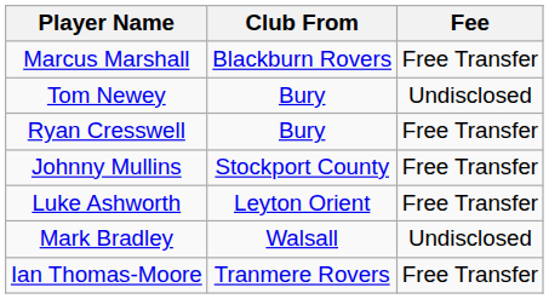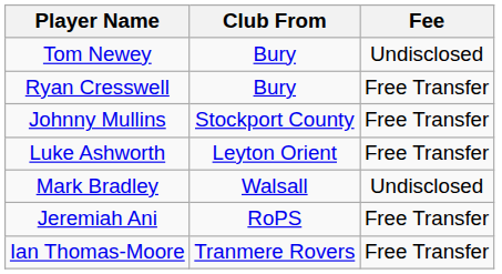 <table class="wikitable" style="text-align: center">
 <tr>
 <th>Player Name</th>
 <th>Club From</th>
 <th>Fee</th>
-</tr>
-<tr>
-<td> <a href='#'>Marcus Marshall</a></td>
-<td><a href='#'>Blackburn Rovers</a></td>
-<td>Free Transfer</td>
 </tr>
 <tr>
 <td> <a href='#'>Tom Newey</a></td>
 <td><a href='#'>Bury</a></td>
 <td>Undisclosed</td>
 </tr>
 <tr>
 <td> <a href='#'>Ryan Cresswell</a></td>
 <td><a href='#'>Bury</a></td>
 <td>Free Transfer</td>
 </tr>
 <tr>
 <td> <a href='#'>Johnny Mullins</a></td>
 <td><a href='#'>Stockport County</a></td>
 <td>Free Transfer</td>
 </tr>
 <tr>
 <td> <a href='#'>Luke Ashworth</a></td>
 <td><a href='#'>Leyton Orient</a></td>
 <td>Free Transfer</td>
 </tr>
 <tr>
 <td> <a href='#'>Mark Bradley</a></td>
 <td><a href='#'>Walsall</a></td>
 <td>Undisclosed</td>
 </tr>
 <tr>
+<td> <a href='#'>Jeremiah Ani</a></td>
+<td><a href='#'>RoPS</a></td>
+<td>Free Transfer</td>
+</tr>
+<tr>
 <td> <a href='#'>Ian Thomas-Moore</a></td>
 <td><a href='#'>Tranmere Rovers</a></td>
 <td>Free Transfer</td>
 </tr>
 </table>
